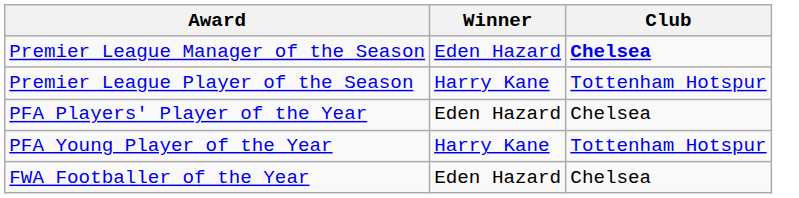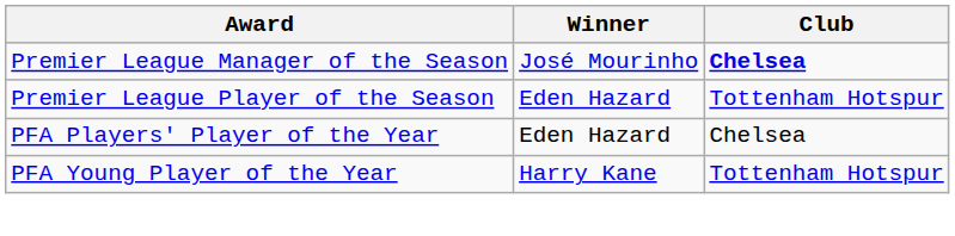 <table class="wikitable">
 <tr>
 <th>Award</th>
 <th>Winner</th>
 <th>Club</th>
 </tr>
 <tr>
 <td><a href='#'>Premier League Manager of the Season</a></td>
-<td> <a href='#'>Eden Hazard</a></td>
+<td> <a href='#'>José Mourinho</a></td>
 <td><strong><a href='#'>Chelsea</a></strong></td>
 </tr>
 <tr>
 <td><a href='#'>Premier League Player of the Season</a></td>
-<td> <a href='#'>Harry Kane</a></td>
+<td> <a href='#'>Eden Hazard</a></td>
 <td><a href='#'>Tottenham Hotspur</a></td>
 </tr>
 <tr>
 <td><a href='#'>PFA Players' Player of the Year</a></td>
 <td> Eden Hazard</td>
 <td>Chelsea</td>
 </tr>
 <tr>
 <td><a href='#'>PFA Young Player of the Year</a></td>
 <td> <a href='#'>Harry Kane</a></td>
 <td><a href='#'>Tottenham Hotspur</a></td>
 </tr>
-<tr>
-<td><a href='#'>FWA Footballer of the Year</a></td>
-<td> Eden Hazard</td>
-<td>Chelsea</td>
-</tr>
 </table>
